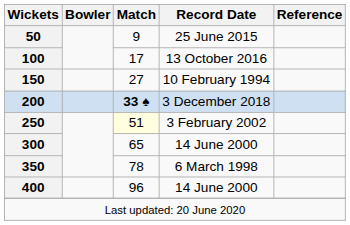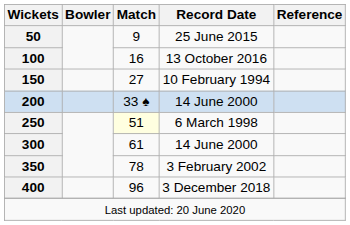 <table class="wikitable plainrowheaders sortable" style="text-align:center;">
 <tr>
 <th scope="col" style="text-align:center;">Wickets</th>
 <th scope="col" style="text-align:center;">Bowler</th>
 <th scope="col" style="text-align:center;">Match</th>
 <th scope="col" style="text-align:center;">Record Date</th>
 <th scope="col" style="text-align:center;">Reference</th>
 </tr>
 <tr>
 <th scope=row style="text-align:center;">50</th>
 <td rowspan=2></td>
 <td>9</td>
 <td>25 June 2015</td>
 <td></td>
 </tr>
 <tr>
 <th scope=row style="text-align:center;">100</th>
-<td>17</td>
+<td>16</td>
 <td>13 October 2016</td>
 <td></td>
 </tr>
 <tr>
 <th scope=row style="text-align:center;">150</th>
 <td></td>
 <td>27</td>
 <td>10 February 1994</td>
 <td></td>
 </tr>
 <tr bgcolor=#cee0f2>
 <th scope=row style="background:#cee0f2; text-align:center;">200</th>
 <td></td>
-<td><strong>33 ♠</strong></td>
-<td>3 December 2018</td>
+<td>33 ♠</td>
+<td>14 June 2000</td>
 <td></td>
 </tr>
 <tr>
 <th scope=row style="text-align:center;">250</th>
 <td rowspan=3></td>
 <td style="background: lightyellow;">51</td>
-<td>3 February 2002</td>
+<td>6 March 1998</td>
 <td></td>
 </tr>
 <tr>
 <th scope=row style="text-align:center;">300</th>
-<td>65</td>
+<td>61</td>
 <td>14 June 2000</td>
 <td></td>
 </tr>
 <tr>
 <th scope=row style="text-align:center;">350</th>
 <td>78</td>
-<td>6 March 1998</td>
+<td>3 February 2002</td>
 <td></td>
 </tr>
 <tr>
 <th scope="row" style="text-align:center;">400</th>
 <td></td>
 <td>96</td>
-<td>14 June 2000</td>
+<td>3 December 2018</td>
 <td></td>
 </tr>
 <tr>
 </tr>
 <tr class=sortbottom>
 <td colspan=5><small>Last updated: 20 June 2020</small></td>
 </tr>
 </table>
